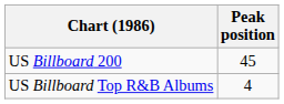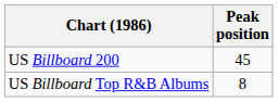 <table class="wikitable">
 <tr>
 <th>Chart (1986)</th>
 <th>Peak<br>position</th>
 </tr>
 <tr>
 <td>US <a href='#'><em>Billboard</em> 200</a></td>
 <td align="center">45</td>
 </tr>
 <tr>
 <td>US <em>Billboard</em> <a href='#'>Top R&B Albums</a></td>
-<td align="center">4</td>
+<td align="center">8</td>
 </tr>
 </table>
